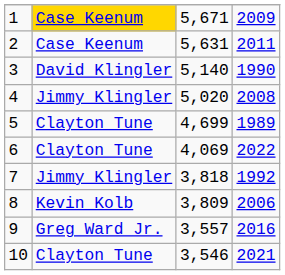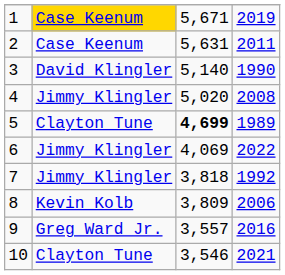 <table class="wikitable">
 <tr>
 </tr>
 <tr>
 <td>1</td>
 <td style="background: gold;"><a href='#'>Case Keenum</a></td>
 <td>5,671</td>
-<td><a href='#'>2009</a></td>
+<td><a href='#'>2019</a></td>
 </tr>
 <tr>
 <td>2</td>
 <td><a href='#'>Case Keenum</a></td>
 <td>5,631</td>
 <td><a href='#'>2011</a></td>
 </tr>
 <tr>
 <td>3</td>
 <td><a href='#'>David Klingler</a></td>
 <td>5,140</td>
 <td><a href='#'>1990</a></td>
 </tr>
 <tr>
 <td>4</td>
 <td><a href='#'>Jimmy Klingler</a></td>
 <td>5,020</td>
 <td><a href='#'>2008</a></td>
 </tr>
 <tr>
 <td>5</td>
 <td><a href='#'>Clayton Tune</a></td>
-<td>4,699</td>
+<td><strong>4,699</strong></td>
 <td><a href='#'>1989</a></td>
 </tr>
 <tr>
 <td>6</td>
-<td><a href='#'>Clayton Tune</a></td>
+<td><a href='#'>Jimmy Klingler</a></td>
 <td>4,069</td>
 <td><a href='#'>2022</a></td>
 </tr>
 <tr>
 <td>7</td>
 <td><a href='#'>Jimmy Klingler</a></td>
 <td>3,818</td>
 <td><a href='#'>1992</a></td>
 </tr>
 <tr>
 <td>8</td>
 <td><a href='#'>Kevin Kolb</a></td>
 <td>3,809</td>
 <td><a href='#'>2006</a></td>
 </tr>
 <tr>
 <td>9</td>
 <td><a href='#'>Greg Ward Jr.</a></td>
 <td>3,557</td>
 <td><a href='#'>2016</a></td>
 </tr>
 <tr>
 <td>10</td>
 <td><a href='#'>Clayton Tune</a></td>
 <td>3,546</td>
 <td><a href='#'>2021</a></td>
 </tr>
 </table>
